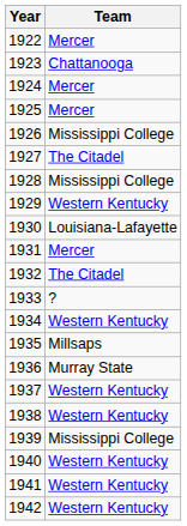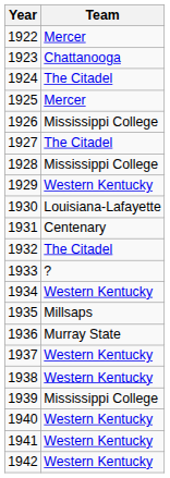 <table class=wikitable>
 <tr>
 <th>Year</th>
 <th>Team</th>
 </tr>
 <tr>
 <td>1922</td>
 <td><a href='#'>Mercer</a></td>
 </tr>
 <tr>
 <td>1923</td>
 <td><a href='#'>Chattanooga</a></td>
 </tr>
 <tr>
 <td>1924</td>
-<td><a href='#'>Mercer</a></td>
+<td><a href='#'>The Citadel</a></td>
 </tr>
 <tr>
 <td>1925</td>
 <td><a href='#'>Mercer</a></td>
 </tr>
 <tr>
 <td>1926</td>
 <td>Mississippi College</td>
 </tr>
 <tr>
 <td>1927</td>
 <td><a href='#'>The Citadel</a></td>
 </tr>
 <tr>
 <td>1928</td>
 <td>Mississippi College</td>
 </tr>
 <tr>
 <td>1929</td>
 <td><a href='#'>Western Kentucky</a></td>
 </tr>
 <tr>
 <td>1930</td>
 <td>Louisiana-Lafayette</td>
 </tr>
 <tr>
 <td>1931</td>
-<td><a href='#'>Mercer</a></td>
+<td>Centenary</td>
 </tr>
 <tr>
 <td>1932</td>
 <td><a href='#'>The Citadel</a></td>
 </tr>
 <tr>
 <td>1933</td>
 <td>?</td>
 </tr>
 <tr>
 <td>1934</td>
 <td><a href='#'>Western Kentucky</a></td>
 </tr>
 <tr>
 <td>1935</td>
 <td>Millsaps</td>
 </tr>
 <tr>
 <td>1936</td>
 <td>Murray State</td>
 </tr>
 <tr>
 <td>1937</td>
 <td><a href='#'>Western Kentucky</a></td>
 </tr>
 <tr>
 <td>1938</td>
 <td><a href='#'>Western Kentucky</a></td>
 </tr>
 <tr>
 <td>1939</td>
 <td>Mississippi College</td>
 </tr>
 <tr>
 <td>1940</td>
 <td><a href='#'>Western Kentucky</a></td>
 </tr>
 <tr>
 <td>1941</td>
 <td><a href='#'>Western Kentucky</a></td>
 </tr>
 <tr>
 <td>1942</td>
 <td><a href='#'>Western Kentucky</a></td>
 </tr>
 </table>
